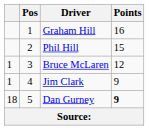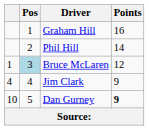 <table class="wikitable" style="font-size: 95%;">
 <tr>
 <th></th>
 <th>Pos</th>
 <th>Driver</th>
 <th>Points</th>
 </tr>
 <tr>
 <td align="left"></td>
 <td align="center">1</td>
 <td> <a href='#'>Graham Hill</a></td>
 <td align=left>16</td>
 </tr>
 <tr>
 <td align="left"></td>
 <td align="center">2</td>
 <td> <a href='#'>Phil Hill</a></td>
-<td align=left>15</td>
+<td align=left>14</td>
 </tr>
 <tr>
 <td align="left"> 1</td>
-<td align="center">3</td>
+<td align="center" style="background: lightblue;">3</td>
 <td> <a href='#'>Bruce McLaren</a></td>
 <td align=left>12</td>
 </tr>
 <tr>
-<td align="left"> 1</td>
+<td align="left"> 4</td>
 <td align="center">4</td>
 <td> <a href='#'>Jim Clark</a></td>
 <td align=left>9</td>
 </tr>
 <tr>
-<td align="left"> 18</td>
+<td align="left"> 10</td>
 <td align="center">5</td>
 <td> <a href='#'>Dan Gurney</a></td>
 <td align=left><strong>9</strong></td>
 </tr>
 <tr>
 <th colspan=4>Source: </th>
 </tr>
 </table>
